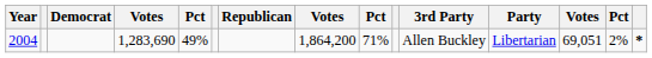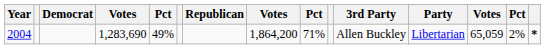 <table class="wikitable" style="margin:0.5em ; font-size:95%">
 <tr>
 <th>Year</th>
 <th></th>
 <th>Democrat</th>
 <th>Votes</th>
 <th>Pct</th>
 <th></th>
 <th>Republican</th>
 <th>Votes</th>
 <th>Pct</th>
 <th></th>
 <th>3rd Party</th>
 <th>Party</th>
 <th>Votes</th>
 <th>Pct</th>
 <th></th>
 </tr>
 <tr>
 <td><a href='#'>2004</a></td>
 <td></td>
 <td></td>
 <td>1,283,690</td>
 <td>49%</td>
 <td></td>
 <td></td>
 <td>1,864,200</td>
 <td>71%</td>
 <td></td>
 <td>Allen Buckley</td>
 <td><a href='#'>Libertarian</a></td>
-<td>69,051</td>
+<td>65,059</td>
 <td>2%</td>
 <td><strong>*</strong></td>
 </tr>
 </table>
